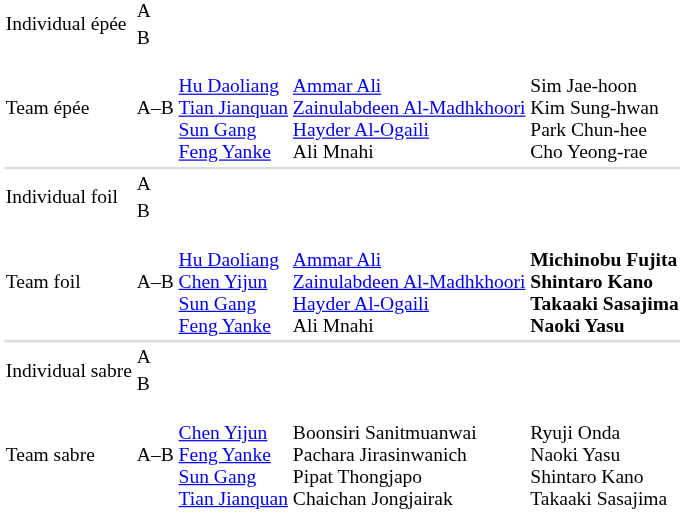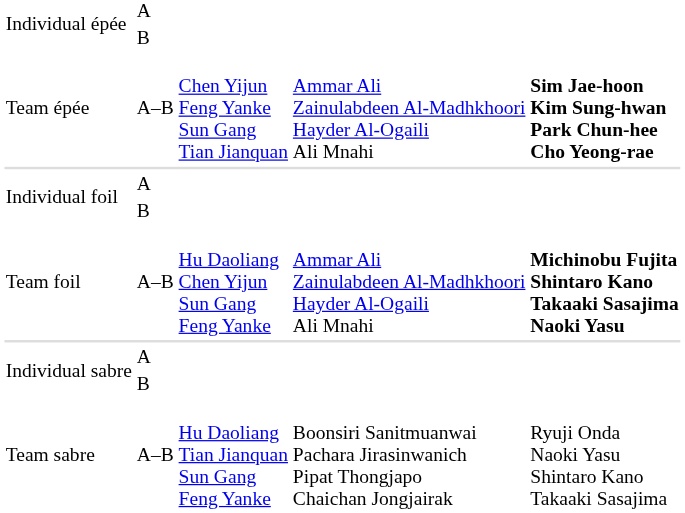 <table>
 <tr>
 <td rowspan=4>Individual épée</td>
 <td rowspan=2>A</td>
 <td rowspan=2></td>
 <td rowspan=2></td>
 <td nowrap></td>
 </tr>
 <tr>
 <td></td>
 </tr>
 <tr>
 <td rowspan=2>B</td>
 <td rowspan=2></td>
 <td rowspan=2></td>
 <td></td>
 </tr>
 <tr>
 <td></td>
 </tr>
 <tr>
 <td>Team épée</td>
 <td>A–B</td>
-<td><br><a href='#'>Hu Daoliang</a><br><a href='#'>Tian Jianquan</a><br><a href='#'>Sun Gang</a><br><a href='#'>Feng Yanke</a></td>
+<td><br><a href='#'>Chen Yijun</a><br><a href='#'>Feng Yanke</a><br><a href='#'>Sun Gang</a><br><a href='#'>Tian Jianquan</a></td>
 <td nowrap><br><a href='#'>Ammar Ali</a><br><a href='#'>Zainulabdeen Al-Madhkhoori</a><br><a href='#'>Hayder Al-Ogaili</a><br>Ali Mnahi</td>
-<td><br>Sim Jae-hoon<br>Kim Sung-hwan<br>Park Chun-hee<br>Cho Yeong-rae</td>
+<td><strong><br>Sim Jae-hoon<br>Kim Sung-hwan<br>Park Chun-hee<br>Cho Yeong-rae</strong></td>
 </tr>
 <tr bgcolor=#dddddd>
 <td colspan=5></td>
 </tr>
 <tr>
 <td rowspan=4>Individual foil</td>
 <td rowspan=2>A</td>
 <td rowspan=2></td>
 <td rowspan=2></td>
 <td></td>
 </tr>
 <tr>
 <td></td>
 </tr>
 <tr>
 <td rowspan=2>B</td>
 <td rowspan=2></td>
 <td rowspan=2></td>
 <td></td>
 </tr>
 <tr>
 <td></td>
 </tr>
 <tr>
 <td>Team foil</td>
 <td>A–B</td>
 <td valign=top><br><a href='#'>Hu Daoliang</a><br><a href='#'>Chen Yijun</a><br><a href='#'>Sun Gang</a><br><a href='#'>Feng Yanke</a></td>
 <td valign=top><br><a href='#'>Ammar Ali</a><br><a href='#'>Zainulabdeen Al-Madhkhoori</a><br><a href='#'>Hayder Al-Ogaili</a><br>Ali Mnahi</td>
 <td><strong><br>Michinobu Fujita<br>Shintaro Kano<br>Takaaki Sasajima<br>Naoki Yasu</strong></td>
 </tr>
 <tr bgcolor=#dddddd>
 <td colspan=5></td>
 </tr>
 <tr>
 <td rowspan=4>Individual sabre</td>
 <td rowspan=2>A</td>
 <td rowspan=2></td>
 <td rowspan=2></td>
 <td></td>
 </tr>
 <tr>
 <td></td>
 </tr>
 <tr>
 <td rowspan=2>B</td>
 <td rowspan=2></td>
 <td rowspan=2></td>
 <td></td>
 </tr>
 <tr>
 <td></td>
 </tr>
 <tr>
 <td>Team sabre</td>
 <td>A–B</td>
-<td><br><a href='#'>Chen Yijun</a><br><a href='#'>Feng Yanke</a><br><a href='#'>Sun Gang</a><br><a href='#'>Tian Jianquan</a></td>
+<td><br><a href='#'>Hu Daoliang</a><br><a href='#'>Tian Jianquan</a><br><a href='#'>Sun Gang</a><br><a href='#'>Feng Yanke</a></td>
 <td><br>Boonsiri Sanitmuanwai<br>Pachara Jirasinwanich<br>Pipat Thongjapo<br>Chaichan Jongjairak</td>
 <td><br>Ryuji Onda<br>Naoki Yasu<br>Shintaro Kano<br>Takaaki Sasajima</td>
 </tr>
 </table>
